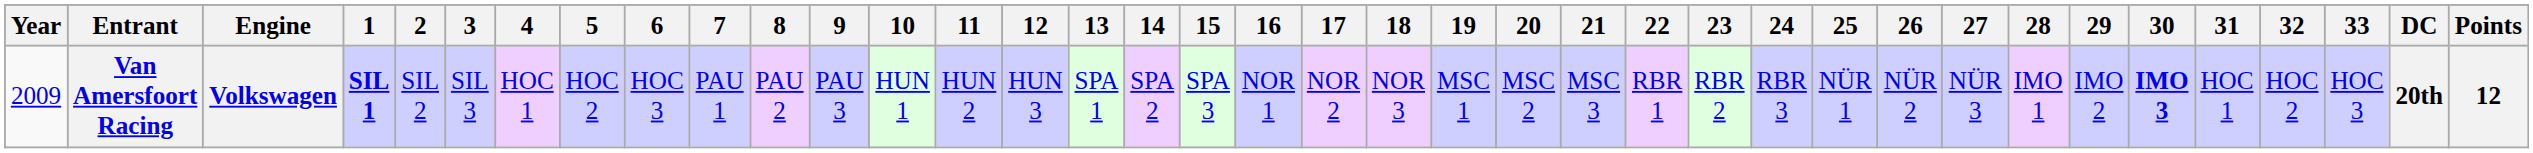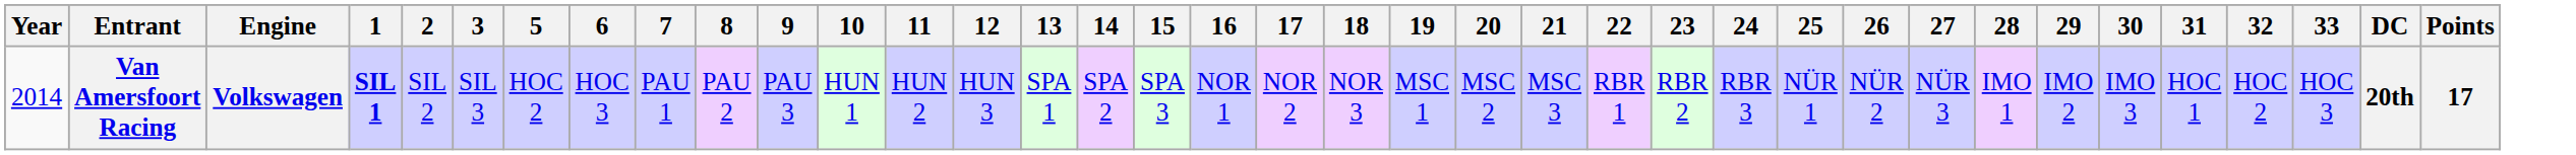 <table class="wikitable" style="text-align:center; font-size:85%">
 <tr>
 <th>Year</th>
 <th>Entrant</th>
 <th>Engine</th>
 <th>1</th>
 <th>2</th>
 <th>3</th>
-<th>4</th>
 <th>5</th>
 <th>6</th>
 <th>7</th>
 <th>8</th>
 <th>9</th>
 <th>10</th>
 <th>11</th>
 <th>12</th>
 <th>13</th>
 <th>14</th>
 <th>15</th>
 <th>16</th>
 <th>17</th>
 <th>18</th>
 <th>19</th>
 <th>20</th>
 <th>21</th>
 <th>22</th>
 <th>23</th>
 <th>24</th>
 <th>25</th>
 <th>26</th>
 <th>27</th>
 <th>28</th>
 <th>29</th>
 <th>30</th>
 <th>31</th>
 <th>32</th>
 <th>33</th>
 <th>DC</th>
 <th>Points</th>
 </tr>
 <tr>
-<td><a href='#'>2009</a></td>
+<td><a href='#'>2014</a></td>
 <th><a href='#'>Van Amersfoort Racing</a></th>
 <th><a href='#'>Volkswagen</a></th>
 <td style="background:#CFCFFF;"><strong><a href='#'>SIL<br>1</a><br></strong></td>
 <td style="background:#CFCFFF;"><a href='#'>SIL<br>2</a><br></td>
 <td style="background:#CFCFFF;"><a href='#'>SIL<br>3</a><br></td>
-<td style="background:#EFCFFF;"><a href='#'>HOC<br>1</a><br></td>
 <td style="background:#CFCFFF;"><a href='#'>HOC<br>2</a><br></td>
 <td style="background:#CFCFFF;"><a href='#'>HOC<br>3</a><br></td>
 <td style="background:#CFCFFF;"><a href='#'>PAU<br>1</a><br></td>
 <td style="background:#EFCFFF;"><a href='#'>PAU<br>2</a><br></td>
 <td style="background:#CFCFFF;"><a href='#'>PAU<br>3</a><br></td>
 <td style="background:#DFFFDF;"><a href='#'>HUN<br>1</a><br></td>
 <td style="background:#CFCFFF;"><a href='#'>HUN<br>2</a><br></td>
 <td style="background:#CFCFFF;"><a href='#'>HUN<br>3</a><br></td>
 <td style="background:#DFFFDF;"><a href='#'>SPA<br>1</a><br></td>
 <td style="background:#EFCFFF;"><a href='#'>SPA<br>2</a><br></td>
 <td style="background:#DFFFDF;"><a href='#'>SPA<br>3</a><br></td>
 <td style="background:#CFCFFF;"><a href='#'>NOR<br>1</a><br></td>
 <td style="background:#EFCFFF;"><a href='#'>NOR<br>2</a><br></td>
 <td style="background:#EFCFFF;"><a href='#'>NOR<br>3</a><br></td>
 <td style="background:#CFCFFF;"><a href='#'>MSC<br>1</a><br></td>
 <td style="background:#CFCFFF;"><a href='#'>MSC<br>2</a><br></td>
 <td style="background:#CFCFFF;"><a href='#'>MSC<br>3</a><br></td>
 <td style="background:#EFCFFF;"><a href='#'>RBR<br>1</a><br></td>
 <td style="background:#DFFFDF;"><a href='#'>RBR<br>2</a><br></td>
 <td style="background:#CFCFFF;"><a href='#'>RBR<br>3</a><br></td>
 <td style="background:#CFCFFF;"><a href='#'>NÜR<br>1</a><br></td>
 <td style="background:#CFCFFF;"><a href='#'>NÜR<br>2</a><br></td>
 <td style="background:#CFCFFF;"><a href='#'>NÜR<br>3</a><br></td>
 <td style="background:#EFCFFF;"><a href='#'>IMO<br>1</a><br></td>
 <td style="background:#CFCFFF;"><a href='#'>IMO<br>2</a><br></td>
-<td style="background:#CFCFFF;"><strong><a href='#'>IMO<br>3</a><br></strong></td>
+<td style="background:#CFCFFF;"><a href='#'>IMO<br>3</a><br></td>
 <td style="background:#CFCFFF;"><a href='#'>HOC<br>1</a><br></td>
 <td style="background:#CFCFFF;"><a href='#'>HOC<br>2</a><br></td>
 <td style="background:#CFCFFF;"><a href='#'>HOC<br>3</a><br></td>
 <th>20th</th>
-<th>12</th>
+<th>17</th>
 </tr>
 </table>
